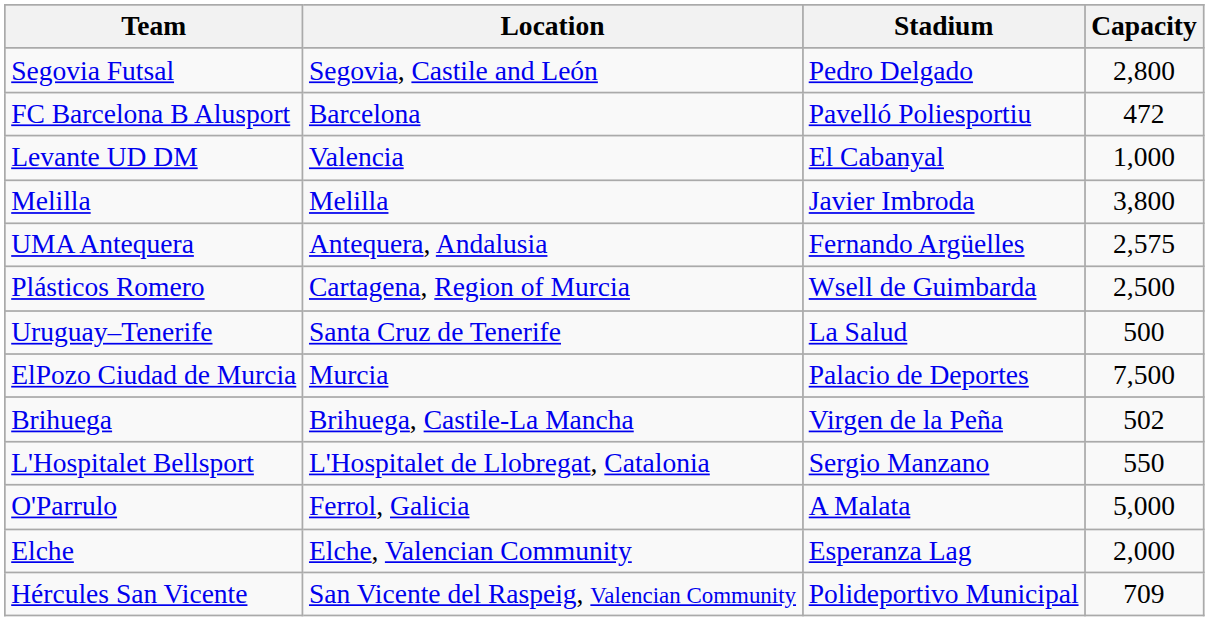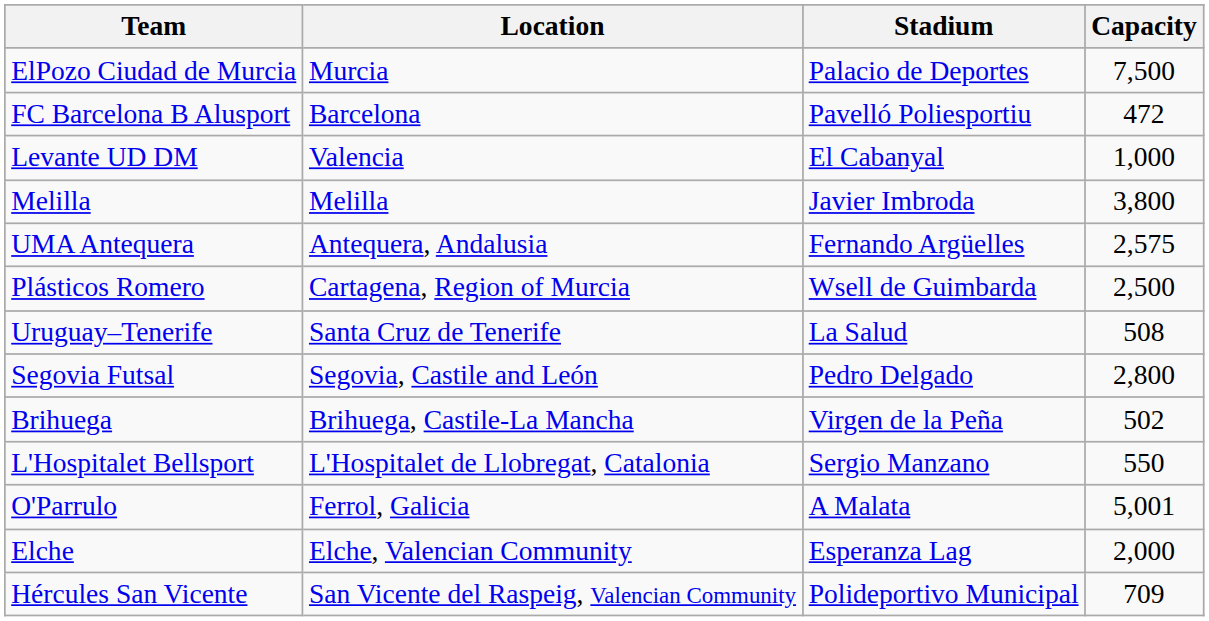 <table class="wikitable sortable">
 <tr>
 <th>Team</th>
 <th>Location</th>
 <th>Stadium</th>
 <th>Capacity</th>
 </tr>
 <tr>
-<td><a href='#'>Segovia Futsal</a></td>
-<td><a href='#'>Segovia</a>, <a href='#'>Castile and León</a></td>
-<td><a href='#'>Pedro Delgado</a></td>
-<td align=center>2,800</td>
+<td><a href='#'>ElPozo Ciudad de Murcia</a></td>
+<td><a href='#'>Murcia</a></td>
+<td><a href='#'>Palacio de Deportes</a></td>
+<td align=center>7,500</td>
 </tr>
 <tr>
 <td><a href='#'>FC Barcelona B Alusport</a></td>
 <td><a href='#'>Barcelona</a></td>
 <td><a href='#'>Pavelló Poliesportiu</a></td>
 <td align=center>472</td>
 </tr>
 <tr>
 <td><a href='#'>Levante UD DM</a></td>
 <td><a href='#'>Valencia</a></td>
 <td><a href='#'>El Cabanyal</a></td>
 <td align=center>1,000</td>
 </tr>
 <tr>
 <td><a href='#'>Melilla</a></td>
 <td><a href='#'>Melilla</a></td>
 <td><a href='#'>Javier Imbroda</a></td>
 <td align=center>3,800</td>
 </tr>
 <tr>
 <td><a href='#'>UMA Antequera</a></td>
 <td><a href='#'>Antequera</a>, <a href='#'>Andalusia</a></td>
 <td><a href='#'>Fernando Argüelles</a></td>
 <td align=center>2,575</td>
 </tr>
 <tr>
 <td><a href='#'>Plásticos Romero</a></td>
 <td><a href='#'>Cartagena</a>, <a href='#'>Region of Murcia</a></td>
 <td><a href='#'>Wsell de Guimbarda</a></td>
 <td align=center>2,500</td>
 </tr>
 <tr>
 <td><a href='#'>Uruguay–Tenerife</a></td>
 <td><a href='#'>Santa Cruz de Tenerife</a></td>
 <td><a href='#'>La Salud</a></td>
-<td align=center>500</td>
+<td align=center>508</td>
 </tr>
 <tr>
-<td><a href='#'>ElPozo Ciudad de Murcia</a></td>
-<td><a href='#'>Murcia</a></td>
-<td><a href='#'>Palacio de Deportes</a></td>
-<td align=center>7,500</td>
+<td><a href='#'>Segovia Futsal</a></td>
+<td><a href='#'>Segovia</a>, <a href='#'>Castile and León</a></td>
+<td><a href='#'>Pedro Delgado</a></td>
+<td align=center>2,800</td>
 </tr>
 <tr>
 <td><a href='#'>Brihuega</a></td>
 <td><a href='#'>Brihuega</a>, <a href='#'>Castile-La Mancha</a></td>
 <td><a href='#'>Virgen de la Peña</a></td>
 <td align=center>502</td>
 </tr>
 <tr>
 <td><a href='#'>L'Hospitalet Bellsport</a></td>
 <td><a href='#'>L'Hospitalet de Llobregat</a>, <a href='#'>Catalonia</a></td>
 <td><a href='#'>Sergio Manzano</a></td>
 <td align=center>550</td>
 </tr>
 <tr>
 <td><a href='#'>O'Parrulo</a></td>
 <td><a href='#'>Ferrol</a>, <a href='#'>Galicia</a></td>
 <td><a href='#'>A Malata</a></td>
-<td align=center>5,000</td>
+<td align=center>5,001</td>
 </tr>
 <tr>
 <td><a href='#'>Elche</a></td>
 <td><a href='#'>Elche</a>, <a href='#'>Valencian Community</a></td>
 <td><a href='#'>Esperanza Lag</a></td>
 <td align=center>2,000</td>
 </tr>
 <tr>
 <td><a href='#'>Hércules San Vicente</a></td>
 <td><a href='#'>San Vicente del Raspeig</a>, <a href='#'><small>Valencian Community</small></a></td>
 <td><a href='#'>Polideportivo Municipal</a></td>
 <td align=center>709</td>
 </tr>
 </table>
